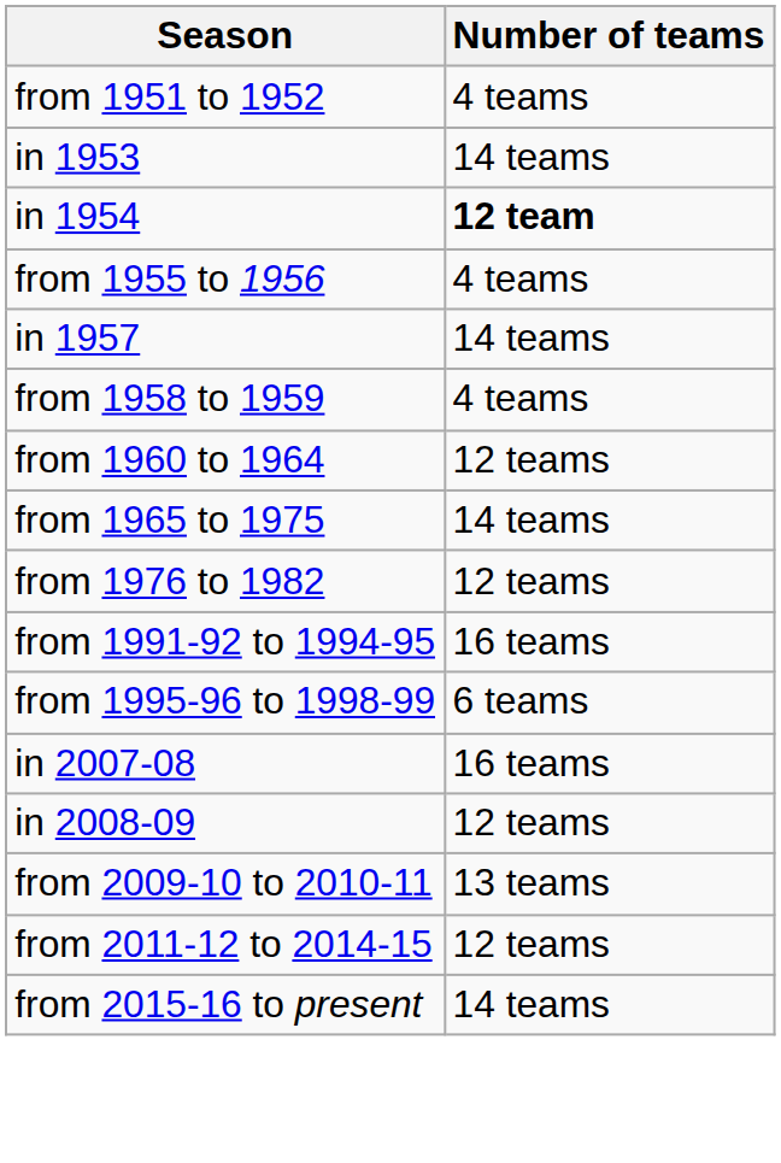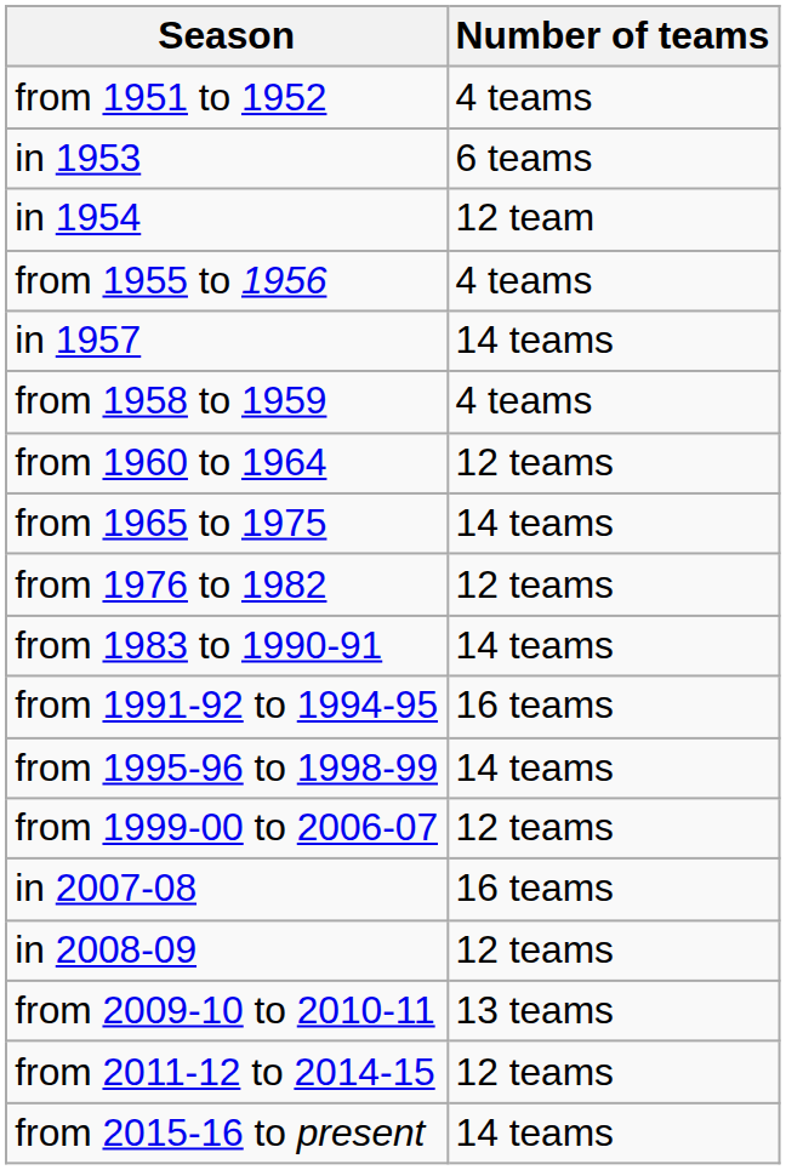 <table class="wikitable collapsible collapsed">
 <tr>
 <th>Season</th>
 <th>Number of teams</th>
 </tr>
 <tr>
 <td>from <a href='#'>1951</a> to <a href='#'>1952</a></td>
 <td>4 teams</td>
 </tr>
 <tr>
 <td>in <a href='#'>1953</a></td>
-<td>14 teams</td>
+<td>6 teams</td>
 </tr>
 <tr>
 <td>in <a href='#'>1954</a></td>
-<td><strong>12 team</strong></td>
+<td>12 team</td>
 </tr>
 <tr>
 <td>from <a href='#'>1955</a> to <em><a href='#'>1956</a></em></td>
 <td>4 teams</td>
 </tr>
 <tr>
 <td>in <a href='#'>1957</a></td>
 <td>14 teams</td>
 </tr>
 <tr>
 <td>from <a href='#'>1958</a> to <a href='#'>1959</a></td>
 <td>4 teams</td>
 </tr>
 <tr>
 <td>from <a href='#'>1960</a> to <a href='#'>1964</a></td>
 <td>12 teams</td>
 </tr>
 <tr>
 <td>from <a href='#'>1965</a> to <a href='#'>1975</a></td>
 <td>14 teams</td>
 </tr>
 <tr>
 <td>from <a href='#'>1976</a> to <a href='#'>1982</a></td>
 <td>12 teams</td>
 </tr>
 <tr>
+<td>from <a href='#'>1983</a> to <a href='#'>1990-91</a></td>
+<td>14 teams</td>
+</tr>
+<tr>
 <td>from <a href='#'>1991-92</a> to <a href='#'>1994-95</a></td>
 <td>16 teams</td>
 </tr>
 <tr>
 <td>from <a href='#'>1995-96</a> to <a href='#'>1998-99</a></td>
-<td>6 teams</td>
+<td>14 teams</td>
+</tr>
+<tr>
+<td>from <a href='#'>1999-00</a> to <a href='#'>2006-07</a></td>
+<td>12 teams</td>
 </tr>
 <tr>
 <td>in <a href='#'>2007-08</a></td>
 <td>16 teams</td>
 </tr>
 <tr>
 <td>in <a href='#'>2008-09</a></td>
 <td>12 teams</td>
 </tr>
 <tr>
 <td>from <a href='#'>2009-10</a> to <a href='#'>2010-11</a></td>
 <td>13 teams</td>
 </tr>
 <tr>
 <td>from <a href='#'>2011-12</a> to <a href='#'>2014-15</a></td>
 <td>12 teams</td>
 </tr>
 <tr>
 <td>from <a href='#'>2015-16</a> to <em>present</em></td>
 <td>14 teams</td>
 </tr>
 </table>
